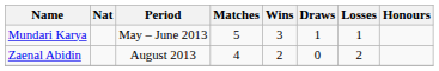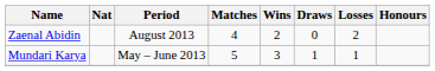 <table class="wikitable">
 <tr>
 <th>Name</th>
 <th>Nat</th>
 <th>Period</th>
 <th>Matches</th>
 <th>Wins</th>
 <th>Draws</th>
 <th>Losses</th>
 <th>Honours</th>
 </tr>
 <tr>
+<td><a href='#'>Zaenal Abidin</a></td>
+<td align="center"></td>
+<td align="center">August 2013</td>
+<td align="center">4</td>
+<td align="center">2</td>
+<td align="center">0</td>
+<td align="center">2</td>
+<td></td>
+</tr>
+<tr>
 <td><a href='#'>Mundari Karya</a></td>
 <td align="center"></td>
 <td align="center">May – June 2013</td>
 <td align="center">5</td>
 <td align="center">3</td>
 <td align="center">1</td>
 <td align="center">1</td>
 <td></td>
 </tr>
 <tr>
-<td><a href='#'>Zaenal Abidin</a></td>
-<td align="center"></td>
-<td align="center">August 2013</td>
-<td align="center">4</td>
-<td align="center">2</td>
-<td align="center">0</td>
-<td align="center">2</td>
-<td></td>
-</tr>
-<tr>
 </tr>
 </table>
